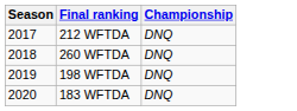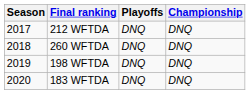 <table class="wikitable sortable">
 <tr>
 <th>Season</th>
 <th><a href='#'>Final ranking</a></th>
+<th>Playoffs</th>
 <th><a href='#'>Championship</a></th>
 </tr>
 <tr>
 <td>2017</td>
 <td>212 WFTDA</td>
 <td><em>DNQ</em></td>
+<td><em>DNQ</em></td>
 </tr>
 <tr>
 <td>2018</td>
 <td>260 WFTDA</td>
+<td><em>DNQ</em></td>
 <td><em>DNQ</em></td>
 </tr>
 <tr>
 <td>2019</td>
 <td>198 WFTDA</td>
 <td><em>DNQ</em></td>
+<td><em>DNQ</em></td>
 </tr>
 <tr>
 <td>2020</td>
 <td>183 WFTDA</td>
 <td><em>DNQ</em></td>
+<td><em>DNQ</em></td>
 </tr>
 </table>
